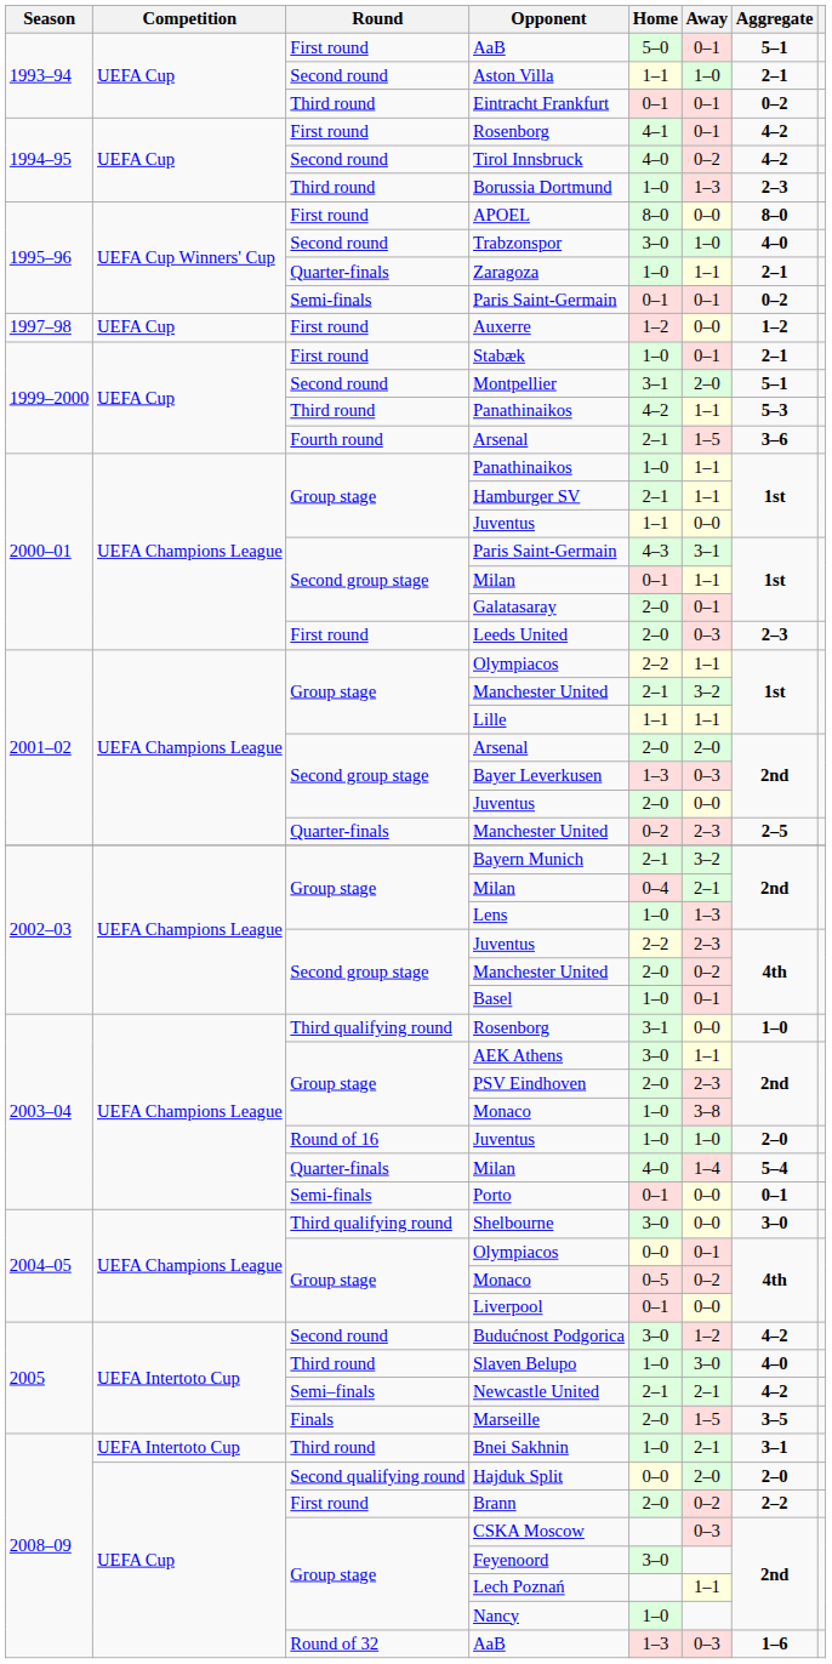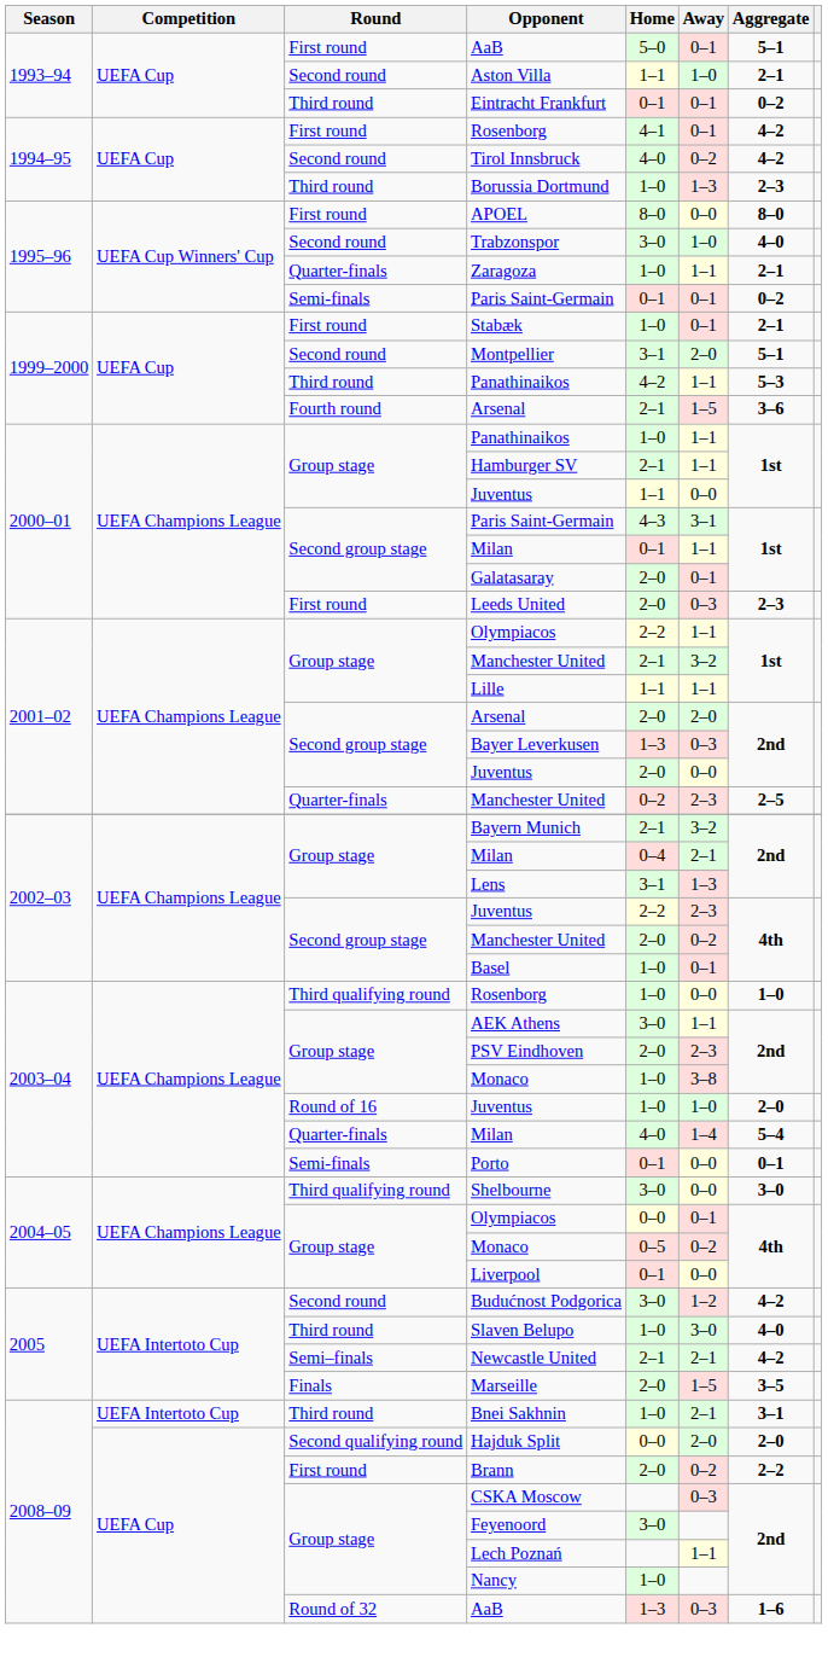 <table class="wikitable" style="text-align:left">
 <tr>
 <th>Season</th>
 <th>Competition</th>
 <th>Round</th>
 <th>Opponent</th>
 <th>Home</th>
 <th>Away</th>
 <th>Aggregate</th>
 <th></th>
 </tr>
 <tr>
 <td rowspan="3"><a href='#'>1993–94</a></td>
 <td rowspan="3"><a href='#'>UEFA Cup</a></td>
 <td><a href='#'>First round</a></td>
 <td> <a href='#'>AaB</a></td>
 <td style="text-align:center; background:#dfd;">5–0</td>
 <td style="text-align:center; background:#fdd;">0–1</td>
 <td style="text-align:center;"><strong>5–1</strong></td>
 <td></td>
 </tr>
 <tr>
 <td><a href='#'>Second round</a></td>
 <td> <a href='#'>Aston Villa</a></td>
 <td style="text-align:center; background:#ffd;">1–1</td>
 <td style="text-align:center; background:#dfd;">1–0</td>
 <td style="text-align:center;"><strong>2–1</strong></td>
 <td></td>
 </tr>
 <tr>
 <td><a href='#'>Third round</a></td>
 <td> <a href='#'>Eintracht Frankfurt</a></td>
 <td style="text-align:center; background:#fdd;">0–1</td>
 <td style="text-align:center; background:#fdd;">0–1</td>
 <td style="text-align:center;"><strong>0–2</strong></td>
 <td></td>
 </tr>
 <tr>
 <td rowspan="3"><a href='#'>1994–95</a></td>
 <td rowspan="3"><a href='#'>UEFA Cup</a></td>
 <td><a href='#'>First round</a></td>
 <td> <a href='#'>Rosenborg</a></td>
 <td style="text-align:center; background:#dfd;">4–1 </td>
 <td style="text-align:center; background:#fdd;">0–1</td>
 <td style="text-align:center;"><strong>4–2</strong></td>
 <td></td>
 </tr>
 <tr>
 <td><a href='#'>Second round</a></td>
 <td> <a href='#'>Tirol Innsbruck</a></td>
 <td style="text-align:center; background:#dfd;">4–0</td>
 <td style="text-align:center; background:#fdd;">0–2</td>
 <td style="text-align:center;"><strong>4–2</strong></td>
 <td></td>
 </tr>
 <tr>
 <td><a href='#'>Third round</a></td>
 <td> <a href='#'>Borussia Dortmund</a></td>
 <td style="text-align:center; background:#dfd;">1–0</td>
 <td style="text-align:center; background:#fdd;">1–3 </td>
 <td style="text-align:center;"><strong>2–3</strong></td>
 <td></td>
 </tr>
 <tr>
 <td rowspan="4"><a href='#'>1995–96</a></td>
 <td rowspan="4"><a href='#'>UEFA Cup Winners' Cup</a></td>
 <td><a href='#'>First round</a></td>
 <td> <a href='#'>APOEL</a></td>
 <td style="text-align:center; background:#dfd;">8–0</td>
 <td style="text-align:center; background:#ffd;">0–0</td>
 <td style="text-align:center;"><strong>8–0</strong></td>
 <td></td>
 </tr>
 <tr>
 <td><a href='#'>Second round</a></td>
 <td> <a href='#'>Trabzonspor</a></td>
 <td style="text-align:center; background:#dfd;">3–0</td>
 <td style="text-align:center; background:#dfd;">1–0</td>
 <td style="text-align:center;"><strong>4–0</strong></td>
 <td></td>
 </tr>
 <tr>
 <td><a href='#'>Quarter-finals</a></td>
 <td> <a href='#'>Zaragoza</a></td>
 <td style="text-align:center; background:#dfd;">1–0</td>
 <td style="text-align:center; background:#ffd;">1–1</td>
 <td style="text-align:center;"><strong>2–1</strong></td>
 <td></td>
 </tr>
 <tr>
 <td><a href='#'>Semi-finals</a></td>
 <td> <a href='#'>Paris Saint-Germain</a></td>
 <td style="text-align:center; background:#fdd;">0–1</td>
 <td style="text-align:center; background:#fdd;">0–1</td>
 <td style="text-align:center;"><strong>0–2</strong></td>
-<td></td>
-</tr>
-<tr>
-<td><a href='#'>1997–98</a></td>
-<td><a href='#'>UEFA Cup</a></td>
-<td><a href='#'>First round</a></td>
-<td> <a href='#'>Auxerre</a></td>
-<td style="text-align:center; background:#fdd;">1–2</td>
-<td style="text-align:center; background:#ffd;">0–0</td>
-<td style="text-align:center;"><strong>1–2</strong></td>
 <td></td>
 </tr>
 <tr>
 <td rowspan="4"><a href='#'>1999–2000</a></td>
 <td rowspan="4"><a href='#'>UEFA Cup</a></td>
 <td><a href='#'>First round</a></td>
 <td> <a href='#'>Stabæk</a></td>
 <td style="text-align:center; background:#dfd;">1–0</td>
 <td style="text-align:center; background:#fdd;">0–1</td>
 <td style="text-align:center;"><strong>2–1</strong></td>
 <td></td>
 </tr>
 <tr>
 <td><a href='#'>Second round</a></td>
 <td> <a href='#'>Montpellier</a></td>
 <td style="text-align:center; background:#dfd;">3–1</td>
 <td style="text-align:center; background:#dfd;">2–0</td>
 <td style="text-align:center;"><strong>5–1</strong></td>
 <td></td>
 </tr>
 <tr>
 <td><a href='#'>Third round</a></td>
 <td> <a href='#'>Panathinaikos</a></td>
 <td style="text-align:center; background:#dfd;">4–2</td>
 <td style="text-align:center; background:#ffd;">1–1</td>
 <td style="text-align:center;"><strong>5–3</strong></td>
 <td></td>
 </tr>
 <tr>
 <td><a href='#'>Fourth round</a></td>
 <td> <a href='#'>Arsenal</a></td>
 <td style="text-align:center; background:#dfd;">2–1</td>
 <td style="text-align:center; background:#fdd;">1–5</td>
 <td style="text-align:center;"><strong>3–6</strong></td>
 <td></td>
 </tr>
 <tr>
 <td rowspan="7"><a href='#'>2000–01</a></td>
 <td rowspan="7"><a href='#'>UEFA Champions League</a></td>
 <td rowspan=3><a href='#'>Group stage</a></td>
 <td> <a href='#'>Panathinaikos</a></td>
 <td style="text-align:center; background:#dfd;">1–0</td>
 <td style="text-align:center; background:#ffd;">1–1</td>
 <td style="text-align:center;" rowspan=3><strong>1st</strong></td>
 <td style="text-align:center;" rowspan=3></td>
 </tr>
 <tr>
 <td> <a href='#'>Hamburger SV</a></td>
 <td style="text-align:center; background:#dfd;">2–1</td>
 <td style="text-align:center; background:#ffd;">1–1</td>
 </tr>
 <tr>
 <td> <a href='#'>Juventus</a></td>
 <td style="text-align:center; background:#ffd;">1–1</td>
 <td style="text-align:center; background:#ffd;">0–0</td>
 </tr>
 <tr>
 <td rowspan=3><a href='#'>Second group stage</a></td>
 <td> <a href='#'>Paris Saint-Germain</a></td>
 <td style="text-align:center; background:#dfd;">4–3</td>
 <td style="text-align:center; background:#dfd;">3–1</td>
 <td style="text-align:center;" rowspan=3><strong>1st</strong></td>
 <td style="text-align:center;" rowspan=3></td>
 </tr>
 <tr>
 <td> <a href='#'>Milan</a></td>
 <td style="text-align:center; background:#fdd;">0–1</td>
 <td style="text-align:center; background:#ffd;">1–1</td>
 </tr>
 <tr>
 <td> <a href='#'>Galatasaray</a></td>
 <td style="text-align:center; background:#dfd;">2–0</td>
 <td style="text-align:center; background:#fdd;">0–1</td>
 </tr>
 <tr>
 <td><a href='#'>First round</a></td>
 <td> <a href='#'>Leeds United</a></td>
 <td style="text-align:center; background:#dfd;">2–0</td>
 <td style="text-align:center; background:#fdd;">0–3</td>
 <td style="text-align:center;"><strong>2–3</strong></td>
 <td></td>
 </tr>
 <tr>
 <td rowspan="7"><a href='#'>2001–02</a></td>
 <td rowspan="7"><a href='#'>UEFA Champions League</a></td>
 <td rowspan=3><a href='#'>Group stage</a></td>
 <td> <a href='#'>Olympiacos</a></td>
 <td style="text-align:center; background:#ffd;">2–2</td>
 <td style="text-align:center; background:#ffd;">1–1</td>
 <td style="text-align:center;" rowspan=3><strong>1st</strong></td>
 <td style="text-align:center;" rowspan=3></td>
 </tr>
 <tr>
 <td> <a href='#'>Manchester United</a></td>
 <td style="text-align:center; background:#dfd;">2–1</td>
 <td style="text-align:center; background:#dfd;">3–2</td>
 </tr>
 <tr>
 <td> <a href='#'>Lille</a></td>
 <td style="text-align:center; background:#ffd;">1–1</td>
 <td style="text-align:center; background:#ffd;">1–1</td>
 </tr>
 <tr>
 <td rowspan=3><a href='#'>Second group stage</a></td>
 <td> <a href='#'>Arsenal</a></td>
 <td style="text-align:center; background:#dfd;">2–0</td>
 <td style="text-align:center; background:#dfd;">2–0</td>
 <td style="text-align:center;" rowspan=3><strong>2nd</strong></td>
 <td style="text-align:center;" rowspan=3></td>
 </tr>
 <tr>
 <td> <a href='#'>Bayer Leverkusen</a></td>
 <td style="text-align:center; background:#fdd;">1–3</td>
 <td style="text-align:center; background:#fdd;">0–3</td>
 </tr>
 <tr>
 <td> <a href='#'>Juventus</a></td>
 <td style="text-align:center; background:#dfd;">2–0</td>
 <td style="text-align:center; background:#ffd;">0–0</td>
 </tr>
 <tr>
 <td><a href='#'>Quarter-finals</a></td>
 <td> <a href='#'>Manchester United</a></td>
 <td style="text-align:center; background:#fdd;">0–2</td>
 <td style="text-align:center; background:#fdd;">2–3</td>
 <td style="text-align:center;"><strong>2–5</strong></td>
 <td></td>
 </tr>
 <tr>
 </tr>
 <tr>
 <td rowspan="6"><a href='#'>2002–03</a></td>
 <td rowspan="6"><a href='#'>UEFA Champions League</a></td>
 <td rowspan=3><a href='#'>Group stage</a></td>
 <td> <a href='#'>Bayern Munich</a></td>
 <td style="text-align:center; background:#dfd;">2–1</td>
 <td style="text-align:center; background:#dfd;">3–2</td>
 <td style="text-align:center;" rowspan=3><strong>2nd</strong></td>
 <td style="text-align:center;" rowspan=3></td>
 </tr>
 <tr>
 <td> <a href='#'>Milan</a></td>
 <td style="text-align:center; background:#fdd;">0–4</td>
 <td style="text-align:center; background:#dfd;">2–1</td>
 </tr>
 <tr>
 <td> <a href='#'>Lens</a></td>
-<td style="text-align:center; background:#dfd;">1–0</td>
+<td style="text-align:center; background:#dfd;">3–1</td>
 <td style="text-align:center; background:#fdd;">1–3</td>
 </tr>
 <tr>
 <td rowspan=3><a href='#'>Second group stage</a></td>
 <td> <a href='#'>Juventus</a></td>
 <td style="text-align:center; background:#ffd;">2–2</td>
 <td style="text-align:center; background:#fdd;">2–3</td>
 <td style="text-align:center;" rowspan=3><strong>4th</strong></td>
 <td style="text-align:center;" rowspan=3></td>
 </tr>
 <tr>
 <td> <a href='#'>Manchester United</a></td>
 <td style="text-align:center; background:#dfd;">2–0</td>
 <td style="text-align:center; background:#fdd;">0–2</td>
 </tr>
 <tr>
 <td> <a href='#'>Basel</a></td>
 <td style="text-align:center; background:#dfd;">1–0</td>
 <td style="text-align:center; background:#fdd;">0–1</td>
 </tr>
 <tr>
 <td rowspan="7"><a href='#'>2003–04</a></td>
 <td rowspan="7"><a href='#'>UEFA Champions League</a></td>
 <td><a href='#'>Third qualifying round</a></td>
 <td> <a href='#'>Rosenborg</a></td>
-<td style="text-align:center; background:#dfd;">3–1</td>
+<td style="text-align:center; background:#dfd;">1–0</td>
 <td style="text-align:center; background:#ffd;">0–0</td>
 <td style="text-align:center;"><strong>1–0</strong></td>
 <td></td>
 </tr>
 <tr>
 <td rowspan=3><a href='#'>Group stage</a></td>
 <td> <a href='#'>AEK Athens</a></td>
 <td style="text-align:center; background:#dfd;">3–0</td>
 <td style="text-align:center; background:#ffd;">1–1</td>
 <td style="text-align:center;" rowspan=3><strong>2nd</strong></td>
 <td style="text-align:center;" rowspan=3></td>
 </tr>
 <tr>
 <td> <a href='#'>PSV Eindhoven</a></td>
 <td style="text-align:center; background:#dfd;">2–0</td>
 <td style="text-align:center; background:#fdd;">2–3</td>
 </tr>
 <tr>
 <td> <a href='#'>Monaco</a></td>
 <td style="text-align:center; background:#dfd;">1–0</td>
 <td style="text-align:center; background:#fdd;">3–8</td>
 </tr>
 <tr>
 <td><a href='#'>Round of 16</a></td>
 <td> <a href='#'>Juventus</a></td>
 <td style="text-align:center; background:#dfd;">1–0</td>
 <td style="text-align:center; background:#dfd;">1–0</td>
 <td style="text-align:center;"><strong>2–0</strong></td>
 <td></td>
 </tr>
 <tr>
 <td><a href='#'>Quarter-finals</a></td>
 <td> <a href='#'>Milan</a></td>
 <td style="text-align:center; background:#dfd;">4–0</td>
 <td style="text-align:center; background:#fdd;">1–4</td>
 <td style="text-align:center;"><strong>5–4</strong></td>
 <td></td>
 </tr>
 <tr>
 <td><a href='#'>Semi-finals</a></td>
 <td> <a href='#'>Porto</a></td>
 <td style="text-align:center; background:#fdd;">0–1</td>
 <td style="text-align:center; background:#ffd;">0–0</td>
 <td style="text-align:center;"><strong>0–1</strong></td>
 <td></td>
 </tr>
 <tr>
 <td rowspan="4"><a href='#'>2004–05</a></td>
 <td rowspan="4"><a href='#'>UEFA Champions League</a></td>
 <td><a href='#'>Third qualifying round</a></td>
 <td> <a href='#'>Shelbourne</a></td>
 <td style="text-align:center; background:#dfd;">3–0</td>
 <td style="text-align:center; background:#ffd;">0–0</td>
 <td style="text-align:center;"><strong>3–0</strong></td>
 <td></td>
 </tr>
 <tr>
 <td rowspan=3><a href='#'>Group stage</a></td>
 <td> <a href='#'>Olympiacos</a></td>
 <td style="text-align:center; background:#ffd;">0–0</td>
 <td style="text-align:center; background:#fdd;">0–1</td>
 <td style="text-align:center;" rowspan=3><strong>4th</strong></td>
 <td style="text-align:center;" rowspan=3></td>
 </tr>
 <tr>
 <td> <a href='#'>Monaco</a></td>
 <td style="text-align:center; background:#fdd;">0–5</td>
 <td style="text-align:center; background:#fdd;">0–2</td>
 </tr>
 <tr>
 <td> <a href='#'>Liverpool</a></td>
 <td style="text-align:center; background:#fdd;">0–1</td>
 <td style="text-align:center; background:#ffd;">0–0</td>
 </tr>
 <tr>
 <td rowspan="4"><a href='#'>2005</a></td>
 <td rowspan="4"><a href='#'>UEFA Intertoto Cup</a></td>
 <td><a href='#'>Second round</a></td>
 <td> <a href='#'>Budućnost Podgorica</a></td>
 <td style="text-align:center; background:#dfd;">3–0</td>
 <td style="text-align:center; background:#fdd;">1–2</td>
 <td style="text-align:center;"><strong>4–2</strong></td>
 <td></td>
 </tr>
 <tr>
 <td><a href='#'>Third round</a></td>
 <td> <a href='#'>Slaven Belupo</a></td>
 <td style="text-align:center; background:#dfd;">1–0</td>
 <td style="text-align:center; background:#dfd;">3–0</td>
 <td style="text-align:center;"><strong>4–0</strong></td>
 <td></td>
 </tr>
 <tr>
 <td><a href='#'>Semi–finals</a></td>
 <td> <a href='#'>Newcastle United</a></td>
 <td style="text-align:center; background:#dfd;">2–1</td>
 <td style="text-align:center; background:#dfd;">2–1</td>
 <td style="text-align:center;"><strong>4–2</strong></td>
 <td></td>
 </tr>
 <tr>
 <td><a href='#'>Finals</a></td>
 <td> <a href='#'>Marseille</a></td>
 <td style="text-align:center; background:#dfd;">2–0</td>
 <td style="text-align:center; background:#fdd;">1–5</td>
 <td style="text-align:center;"><strong>3–5</strong></td>
 <td></td>
 </tr>
 <tr>
 <td rowspan="8"><a href='#'>2008–09</a></td>
 <td><a href='#'>UEFA Intertoto Cup</a></td>
 <td><a href='#'>Third round</a></td>
 <td> <a href='#'>Bnei Sakhnin</a></td>
 <td style="text-align:center; background:#dfd;">1–0</td>
 <td style="text-align:center; background:#dfd;">2–1</td>
 <td style="text-align:center;"><strong>3–1</strong></td>
 <td></td>
 </tr>
 <tr>
 <td rowspan="7"><a href='#'>UEFA Cup</a></td>
 <td><a href='#'>Second qualifying round</a></td>
 <td> <a href='#'>Hajduk Split</a></td>
 <td style="text-align:center; background:#ffd;">0–0</td>
 <td style="text-align:center; background:#dfd;">2–0</td>
 <td style="text-align:center;"><strong>2–0</strong></td>
 <td></td>
 </tr>
 <tr>
 <td><a href='#'>First round</a></td>
 <td> <a href='#'>Brann</a></td>
 <td style="text-align:center; background:#dfd;">2–0 </td>
 <td style="text-align:center; background:#fdd;">0–2</td>
 <td style="text-align:center;"><strong>2–2 </strong></td>
 <td></td>
 </tr>
 <tr>
 <td rowspan=4><a href='#'>Group stage</a></td>
 <td> <a href='#'>CSKA Moscow</a></td>
 <td></td>
 <td style="text-align:center; background:#fdd;">0–3</td>
 <td style="text-align:center;" rowspan=4><strong>2nd</strong></td>
 <td style="text-align:center;" rowspan=4></td>
 </tr>
 <tr>
 <td> <a href='#'>Feyenoord</a></td>
 <td style="text-align:center; background:#dfd;">3–0</td>
 <td></td>
 </tr>
 <tr>
 <td> <a href='#'>Lech Poznań</a></td>
 <td></td>
 <td style="text-align:center; background:#ffd;">1–1</td>
 </tr>
 <tr>
 <td> <a href='#'>Nancy</a></td>
 <td style="text-align:center; background:#dfd;">1–0</td>
 <td></td>
 </tr>
 <tr>
 <td><a href='#'>Round of 32</a></td>
 <td> <a href='#'>AaB</a></td>
 <td style="text-align:center; background:#fdd;">1–3</td>
 <td style="text-align:center; background:#fdd;">0–3</td>
 <td style="text-align:center;"><strong>1–6</strong></td>
 <td></td>
 </tr>
 </table>
